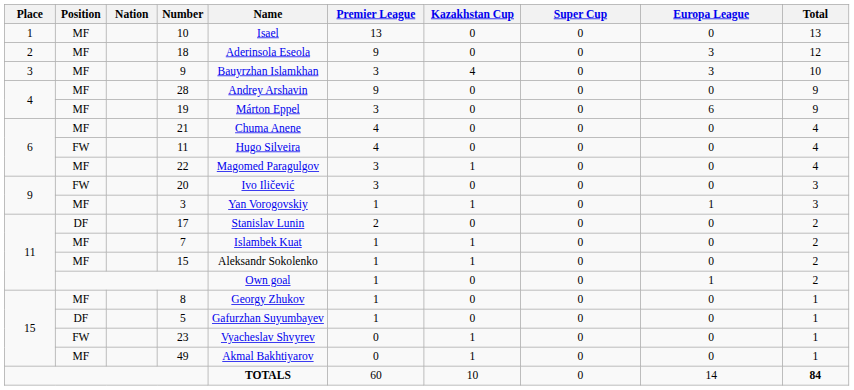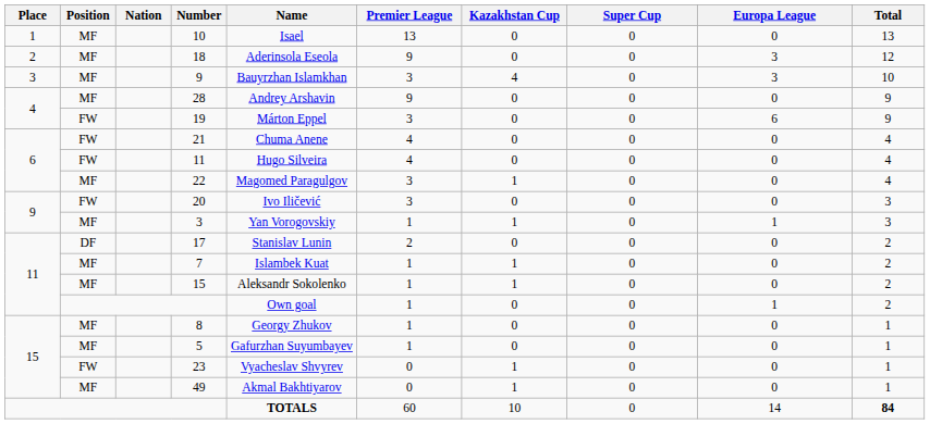 <table class="wikitable" style="font-size: 95%; text-align: center;">
 <tr>
 <th width=60>Place</th>
 <th width=60>Position</th>
 <th width=60>Nation</th>
 <th width=60>Number</th>
 <th width=150>Name</th>
 <th width=120><a href='#'>Premier League</a></th>
 <th width=120><a href='#'>Kazakhstan Cup</a></th>
 <th width=150><a href='#'>Super Cup</a></th>
 <th width=180><a href='#'>Europa League</a></th>
 <th width=80><strong>Total</strong></th>
 </tr>
 <tr>
 <td>1</td>
 <td>MF</td>
 <td></td>
 <td>10</td>
 <td><a href='#'>Isael</a></td>
 <td>13</td>
 <td>0</td>
 <td>0</td>
 <td>0</td>
 <td>13</td>
 </tr>
 <tr>
 <td>2</td>
 <td>MF</td>
 <td></td>
 <td>18</td>
 <td><a href='#'>Aderinsola Eseola</a></td>
 <td>9</td>
 <td>0</td>
 <td>0</td>
 <td>3</td>
 <td>12</td>
 </tr>
 <tr>
 <td>3</td>
 <td>MF</td>
 <td></td>
 <td>9</td>
 <td><a href='#'>Bauyrzhan Islamkhan</a></td>
 <td>3</td>
 <td>4</td>
 <td>0</td>
 <td>3</td>
 <td>10</td>
 </tr>
 <tr>
 <td rowspan="2">4</td>
 <td>MF</td>
 <td></td>
 <td>28</td>
 <td><a href='#'>Andrey Arshavin</a></td>
 <td>9</td>
 <td>0</td>
 <td>0</td>
 <td>0</td>
 <td>9</td>
 </tr>
 <tr>
-<td>MF</td>
+<td>FW</td>
 <td></td>
 <td>19</td>
 <td><a href='#'>Márton Eppel</a></td>
 <td>3</td>
 <td>0</td>
 <td>0</td>
 <td>6</td>
 <td>9</td>
 </tr>
 <tr>
 <td rowspan="3">6</td>
-<td>MF</td>
+<td>FW</td>
 <td></td>
 <td>21</td>
 <td><a href='#'>Chuma Anene</a></td>
 <td>4</td>
 <td>0</td>
 <td>0</td>
 <td>0</td>
 <td>4</td>
 </tr>
 <tr>
 <td>FW</td>
 <td></td>
 <td>11</td>
 <td><a href='#'>Hugo Silveira</a></td>
 <td>4</td>
 <td>0</td>
 <td>0</td>
 <td>0</td>
 <td>4</td>
 </tr>
 <tr>
 <td>MF</td>
 <td></td>
 <td>22</td>
 <td><a href='#'>Magomed Paragulgov</a></td>
 <td>3</td>
 <td>1</td>
 <td>0</td>
 <td>0</td>
 <td>4</td>
 </tr>
 <tr>
 <td rowspan="2">9</td>
 <td>FW</td>
 <td></td>
 <td>20</td>
 <td><a href='#'>Ivo Iličević</a></td>
 <td>3</td>
 <td>0</td>
 <td>0</td>
 <td>0</td>
 <td>3</td>
 </tr>
 <tr>
 <td>MF</td>
 <td></td>
 <td>3</td>
 <td><a href='#'>Yan Vorogovskiy</a></td>
 <td>1</td>
 <td>1</td>
 <td>0</td>
 <td>1</td>
 <td>3</td>
 </tr>
 <tr>
 <td rowspan="4">11</td>
 <td>DF</td>
 <td></td>
 <td>17</td>
 <td><a href='#'>Stanislav Lunin</a></td>
 <td>2</td>
 <td>0</td>
 <td>0</td>
 <td>0</td>
 <td>2</td>
 </tr>
 <tr>
 <td>MF</td>
 <td></td>
 <td>7</td>
 <td><a href='#'>Islambek Kuat</a></td>
 <td>1</td>
 <td>1</td>
 <td>0</td>
 <td>0</td>
 <td>2</td>
 </tr>
 <tr>
 <td>MF</td>
 <td></td>
 <td>15</td>
 <td>Aleksandr Sokolenko</td>
 <td>1</td>
 <td>1</td>
 <td>0</td>
 <td>0</td>
 <td>2</td>
 </tr>
 <tr>
 <td colspan="3"></td>
 <td><a href='#'>Own goal</a></td>
 <td>1</td>
 <td>0</td>
 <td>0</td>
 <td>1</td>
 <td>2</td>
 </tr>
 <tr>
 <td rowspan="4">15</td>
 <td>MF</td>
 <td></td>
 <td>8</td>
 <td><a href='#'>Georgy Zhukov</a></td>
 <td>1</td>
 <td>0</td>
 <td>0</td>
 <td>0</td>
 <td>1</td>
 </tr>
 <tr>
-<td>DF</td>
+<td>MF</td>
 <td></td>
 <td>5</td>
 <td><a href='#'>Gafurzhan Suyumbayev</a></td>
 <td>1</td>
 <td>0</td>
 <td>0</td>
 <td>0</td>
 <td>1</td>
 </tr>
 <tr>
 <td>FW</td>
 <td></td>
 <td>23</td>
 <td><a href='#'>Vyacheslav Shvyrev</a></td>
 <td>0</td>
 <td>1</td>
 <td>0</td>
 <td>0</td>
 <td>1</td>
 </tr>
 <tr>
 <td>MF</td>
 <td></td>
 <td>49</td>
 <td><a href='#'>Akmal Bakhtiyarov</a></td>
 <td>0</td>
 <td>1</td>
 <td>0</td>
 <td>0</td>
 <td>1</td>
 </tr>
 <tr>
 <td colspan="4"></td>
 <td><strong>TOTALS</strong></td>
 <td>60</td>
 <td>10</td>
 <td>0</td>
 <td>14</td>
 <td><strong>84</strong></td>
 </tr>
 </table>
